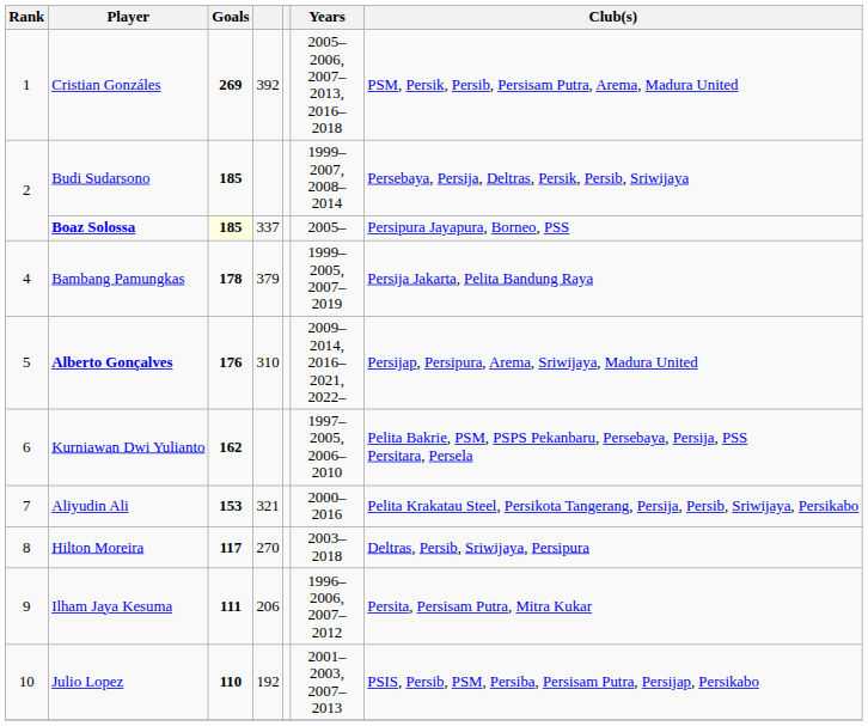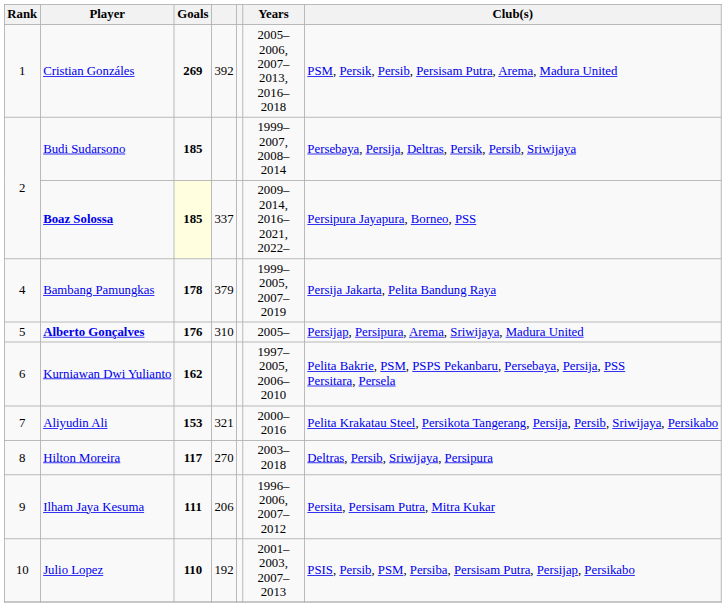 <table class="wikitable sortable" style="text-align: center">
 <tr>
 <th>Rank</th>
 <th>Player</th>
 <th>Goals</th>
 <th></th>
 <th></th>
 <th width=70>Years</th>
 <th class="unsortable">Club(s)</th>
 </tr>
 <tr>
 <td>1</td>
 <td align=left> <a href='#'>Cristian Gonzáles</a></td>
 <td><strong>269</strong></td>
 <td>392</td>
 <td></td>
 <td>2005–2006,<br> 2007–2013,<br>  2016–2018</td>
 <td align=left><a href='#'>PSM</a>, <a href='#'>Persik</a>, <a href='#'>Persib</a>, <a href='#'>Persisam Putra</a>, <a href='#'>Arema</a>, <a href='#'>Madura United</a></td>
 </tr>
 <tr>
 <td rowspan=2>2</td>
 <td align=left> <a href='#'>Budi Sudarsono</a></td>
 <td><strong>185</strong></td>
 <td></td>
 <td></td>
 <td>1999–2007,<br> 2008–2014</td>
 <td align=left><a href='#'>Persebaya</a>, <a href='#'>Persija</a>, <a href='#'>Deltras</a>, <a href='#'>Persik</a>, <a href='#'>Persib</a>, <a href='#'>Sriwijaya</a></td>
 </tr>
 <tr>
 <td align=left> <strong><a href='#'>Boaz Solossa</a></strong></td>
 <td style="background: lightyellow;"><strong>185</strong></td>
 <td>337</td>
 <td></td>
-<td>2005–</td>
+<td>2009–2014,<br> 2016–2021,<br>2022–</td>
 <td align=left><a href='#'>Persipura Jayapura</a>, <a href='#'>Borneo</a>, <a href='#'>PSS</a></td>
 </tr>
 <tr>
 <td>4</td>
 <td align=left> <a href='#'>Bambang Pamungkas</a></td>
 <td><strong>178</strong></td>
 <td>379</td>
 <td></td>
 <td>1999–2005,<br> 2007–2019</td>
 <td align=left><a href='#'>Persija Jakarta</a>, <a href='#'>Pelita Bandung Raya</a></td>
 </tr>
 <tr>
 <td>5</td>
 <td align=left> <strong><a href='#'>Alberto Gonçalves</a></strong></td>
 <td><strong>176</strong></td>
 <td>310</td>
 <td></td>
-<td>2009–2014,<br> 2016–2021,<br>2022–</td>
+<td>2005–</td>
 <td align=left><a href='#'>Persijap</a>, <a href='#'>Persipura</a>, <a href='#'>Arema</a>, <a href='#'>Sriwijaya</a>, <a href='#'>Madura United</a></td>
 </tr>
 <tr>
 <td>6</td>
 <td align=left> <a href='#'>Kurniawan Dwi Yulianto</a></td>
 <td><strong>162</strong></td>
 <td></td>
 <td></td>
 <td>1997–2005,<br> 2006–2010</td>
 <td align=left><a href='#'>Pelita Bakrie</a>, <a href='#'>PSM</a>, <a href='#'>PSPS Pekanbaru</a>, <a href='#'>Persebaya</a>, <a href='#'>Persija</a>, <a href='#'>PSS</a><br><a href='#'>Persitara</a>, <a href='#'>Persela</a></td>
 </tr>
 <tr>
 <td>7</td>
 <td align=left> <a href='#'>Aliyudin Ali</a></td>
 <td><strong>153</strong></td>
 <td>321</td>
 <td></td>
 <td>2000–2016</td>
 <td align=left><a href='#'>Pelita Krakatau Steel</a>, <a href='#'>Persikota Tangerang</a>, <a href='#'>Persija</a>, <a href='#'>Persib</a>, <a href='#'>Sriwijaya</a>, <a href='#'>Persikabo</a></td>
 </tr>
 <tr>
 <td>8</td>
 <td align=left> <a href='#'>Hilton Moreira</a></td>
 <td><strong>117</strong></td>
 <td>270</td>
 <td></td>
 <td>2003–2018</td>
 <td align=left><a href='#'>Deltras</a>, <a href='#'>Persib</a>, <a href='#'>Sriwijaya</a>, <a href='#'>Persipura</a></td>
 </tr>
 <tr>
 <td>9</td>
 <td align=left> <a href='#'>Ilham Jaya Kesuma</a></td>
 <td><strong>111</strong></td>
 <td>206</td>
 <td></td>
 <td>1996–2006,<br> 2007–2012</td>
 <td align=left><a href='#'>Persita</a>, <a href='#'>Persisam Putra</a>, <a href='#'>Mitra Kukar</a></td>
 </tr>
 <tr>
 <td>10</td>
 <td align=left> <a href='#'>Julio Lopez</a></td>
 <td><strong>110</strong></td>
 <td>192</td>
 <td></td>
 <td>2001–2003,<br> 2007–2013</td>
 <td align=left><a href='#'>PSIS</a>, <a href='#'>Persib</a>, <a href='#'>PSM</a>, <a href='#'>Persiba</a>, <a href='#'>Persisam Putra</a>, <a href='#'>Persijap</a>, <a href='#'>Persikabo</a></td>
 </tr>
 <tr>
 </tr>
 </table>
